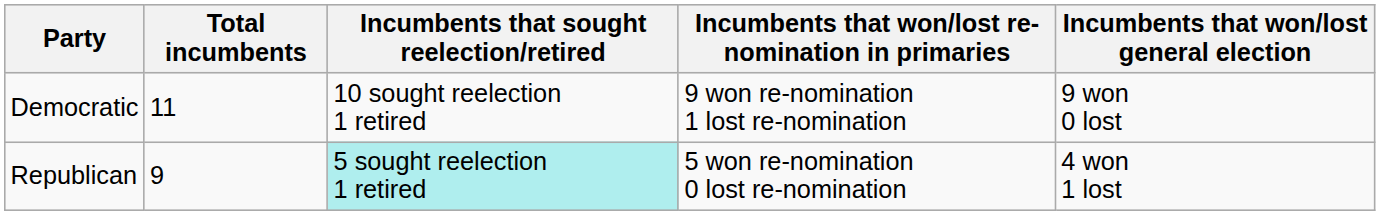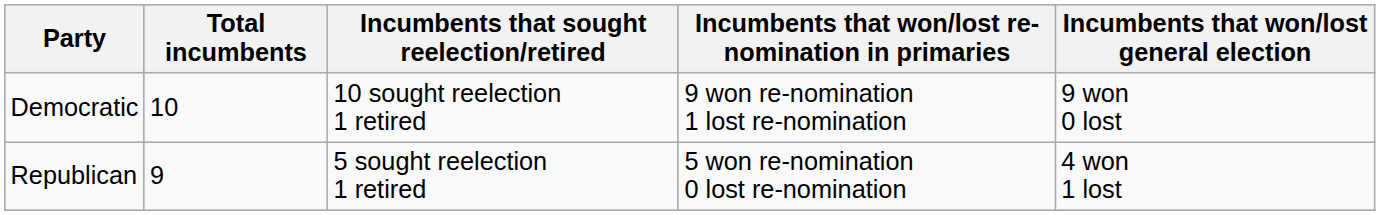 <table class="wikitable">
 <tr>
 <th>Party</th>
 <th>Total incumbents</th>
 <th>Incumbents that sought reelection/retired</th>
 <th>Incumbents that won/lost re-nomination in primaries</th>
 <th>Incumbents that won/lost general election</th>
 </tr>
 <tr>
 <td>Democratic</td>
-<td>11</td>
+<td>10</td>
 <td>10 sought reelection<br>1 retired</td>
 <td>9 won re-nomination<br>1 lost re-nomination</td>
 <td>9 won<br>0 lost</td>
 </tr>
 <tr>
 <td>Republican</td>
 <td>9</td>
-<td style="background: paleturquoise;">5 sought reelection<br>1 retired</td>
+<td>5 sought reelection<br>1 retired</td>
 <td>5 won re-nomination<br>0 lost re-nomination</td>
 <td>4 won<br>1 lost</td>
 </tr>
 </table>
